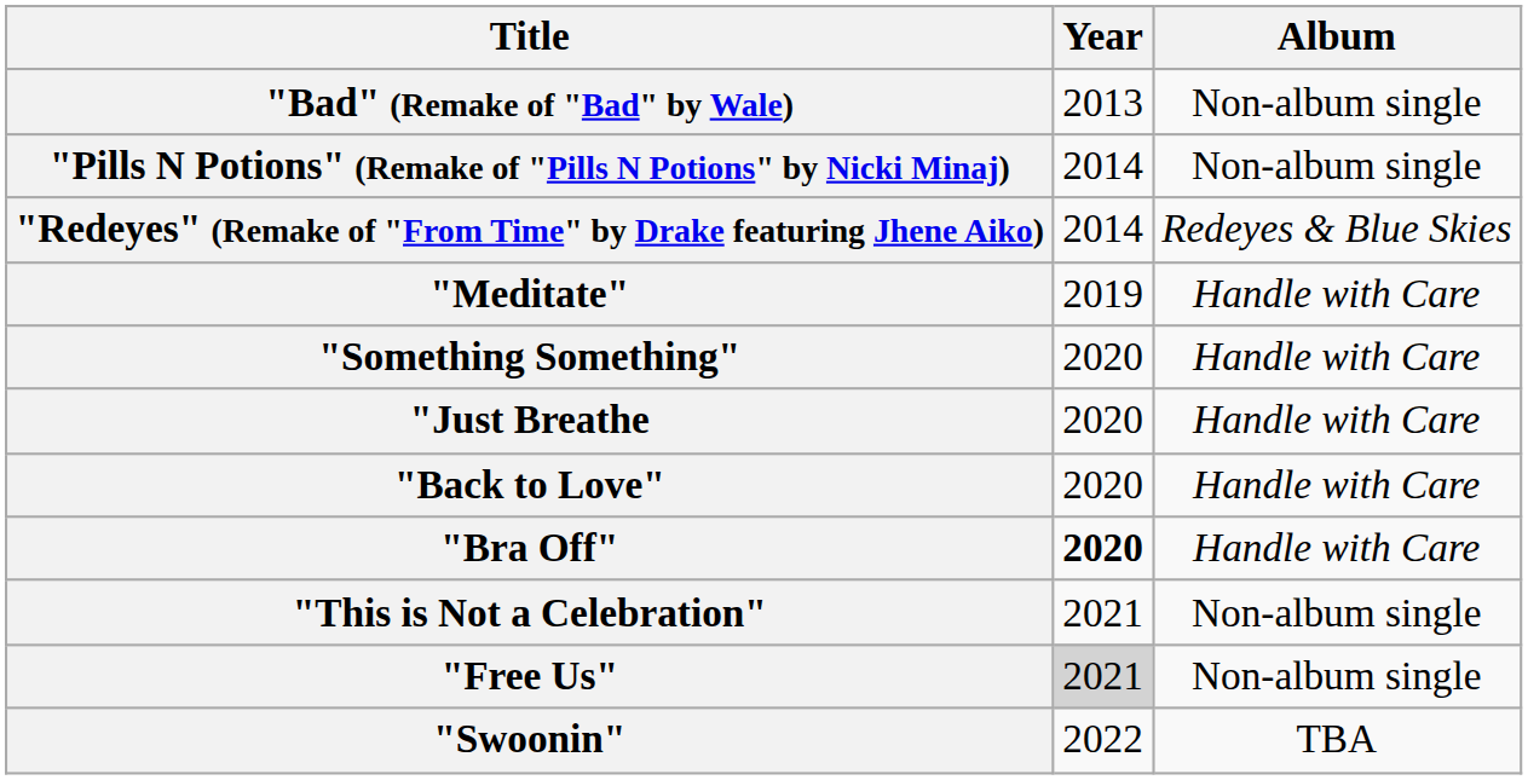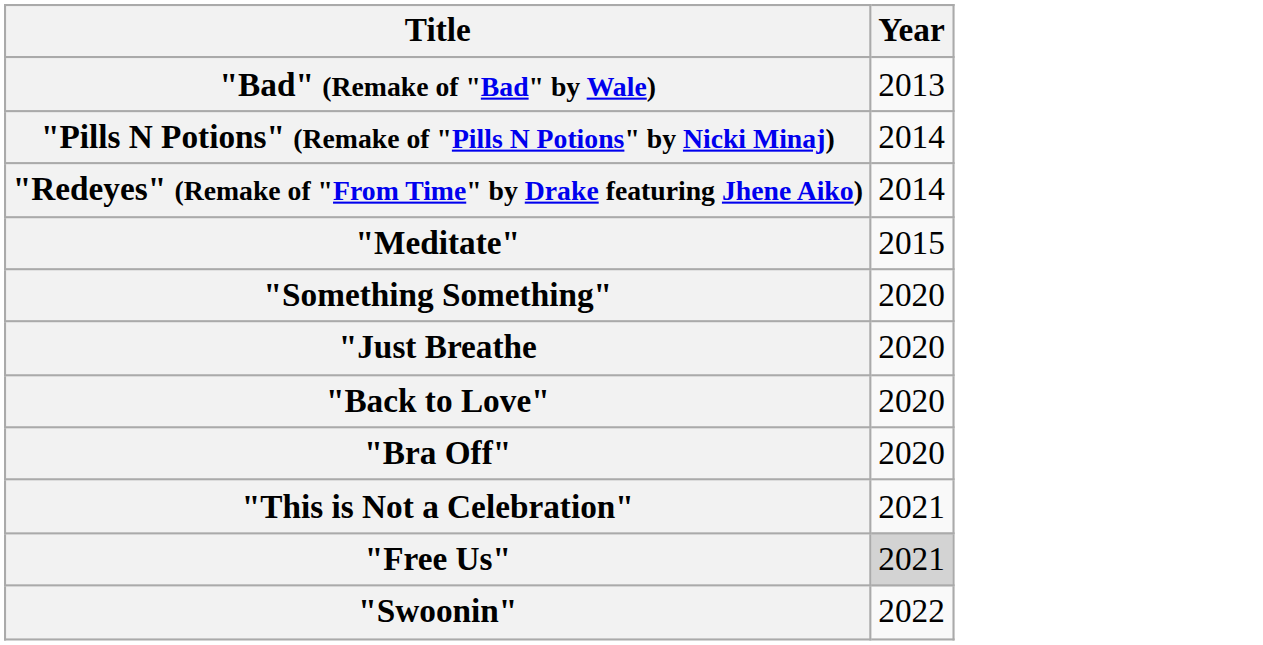 <table class="wikitable plainrowheaders" style="text-align:center;">
 <tr>
 <th scope="col">Title</th>
 <th scope="col">Year</th>
-<th scope="col">Album</th>
 </tr>
 <tr>
 <th scope="row">"Bad" <small>(Remake of "<a href='#'>Bad</a>" by <a href='#'>Wale</a>)</small></th>
 <td>2013</td>
-<td>Non-album single</td>
 </tr>
 <tr>
 <th scope="row">"Pills N Potions" <small>(Remake of "<a href='#'>Pills N Potions</a>" by <a href='#'>Nicki Minaj</a>)</small></th>
 <td>2014</td>
-<td>Non-album single</td>
 </tr>
 <tr>
 <th scope="row">"Redeyes" <small>(Remake of "<a href='#'>From Time</a>" by <a href='#'>Drake</a> featuring <a href='#'>Jhene Aiko</a>)</small></th>
 <td>2014</td>
-<td><em>Redeyes & Blue Skies</em></td>
 </tr>
 <tr>
 <th scope="row">"Meditate"</th>
-<td>2019</td>
-<td><em>Handle with Care</em></td>
+<td>2015</td>
 </tr>
 <tr>
 <th scope="row">"Something Something"</th>
 <td>2020</td>
-<td><em>Handle with Care</em></td>
 </tr>
 <tr>
 <th scope="row">"Just Breathe</th>
 <td>2020</td>
-<td><em>Handle with Care</em></td>
 </tr>
 <tr>
 <th scope="row">"Back to Love"</th>
 <td>2020</td>
-<td><em>Handle with Care</em></td>
 </tr>
 <tr>
 <th scope="row">"Bra Off"</th>
-<td><strong>2020</strong></td>
-<td><em>Handle with Care</em></td>
+<td>2020</td>
 </tr>
 <tr>
 <th scope="row">"This is Not a Celebration"</th>
 <td>2021</td>
-<td>Non-album single</td>
 </tr>
 <tr>
 <th scope="row">"Free Us"</th>
 <td style="background: lightgrey;">2021</td>
-<td>Non-album single</td>
 </tr>
 <tr>
 <th scope="row">"Swoonin"</th>
 <td>2022</td>
-<td>TBA</td>
 </tr>
 </table>
